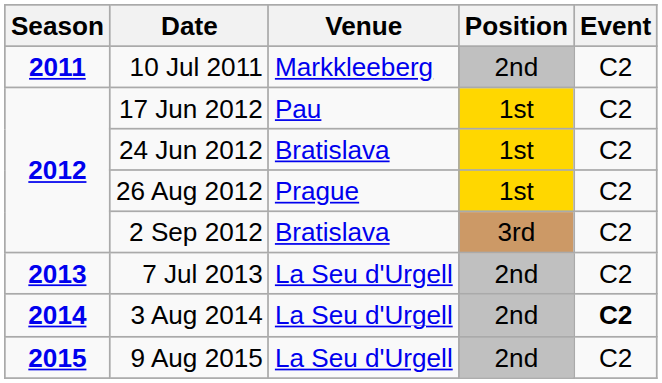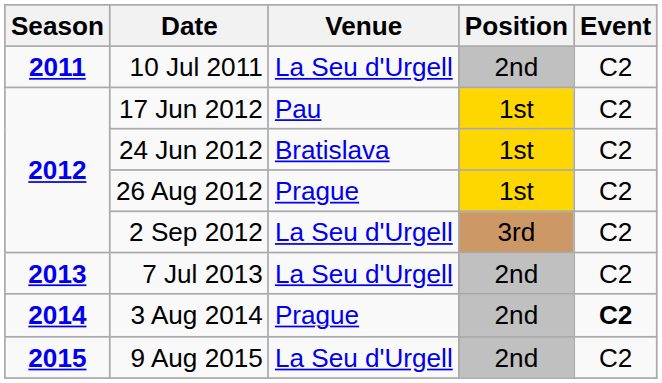 <table class="wikitable" style="text-align:center; font-size:95%;">
 <tr>
 <th>Season</th>
 <th>Date</th>
 <th>Venue</th>
 <th>Position</th>
 <th>Event</th>
 </tr>
 <tr>
 <td><strong><a href='#'>2011</a></strong></td>
 <td align=right>10 Jul 2011</td>
-<td align=left><a href='#'>Markkleeberg</a></td>
+<td align=left><a href='#'>La Seu d'Urgell</a></td>
 <td bgcolor=silver>2nd</td>
 <td>C2</td>
 </tr>
 <tr>
 <td rowspan=4><strong><a href='#'>2012</a></strong></td>
 <td align=right>17 Jun 2012</td>
 <td align=left><a href='#'>Pau</a></td>
 <td bgcolor=gold>1st</td>
 <td>C2</td>
 </tr>
 <tr>
 <td align=right>24 Jun 2012</td>
 <td align=left><a href='#'>Bratislava</a></td>
 <td bgcolor=gold>1st</td>
 <td>C2</td>
 </tr>
 <tr>
 <td align=right>26 Aug 2012</td>
 <td align=left><a href='#'>Prague</a></td>
 <td bgcolor=gold>1st</td>
 <td>C2</td>
 </tr>
 <tr>
 <td align=right>2 Sep 2012</td>
-<td align=left><a href='#'>Bratislava</a></td>
+<td align=left><a href='#'>La Seu d'Urgell</a></td>
 <td bgcolor=cc9966>3rd</td>
 <td>C2</td>
 </tr>
 <tr>
 <td><strong><a href='#'>2013</a></strong></td>
 <td align=right>7 Jul 2013</td>
 <td align=left><a href='#'>La Seu d'Urgell</a></td>
 <td bgcolor=silver>2nd</td>
 <td>C2</td>
 </tr>
 <tr>
 <td><strong><a href='#'>2014</a></strong></td>
 <td align=right>3 Aug 2014</td>
-<td align=left><a href='#'>La Seu d'Urgell</a></td>
+<td align=left><a href='#'>Prague</a></td>
 <td bgcolor=silver>2nd</td>
 <td><strong>C2</strong></td>
 </tr>
 <tr>
 <td><strong><a href='#'>2015</a></strong></td>
 <td align=right>9 Aug 2015</td>
 <td align=left><a href='#'>La Seu d'Urgell</a></td>
 <td bgcolor=silver>2nd</td>
 <td>C2</td>
 </tr>
 </table>
